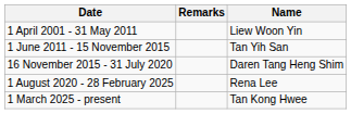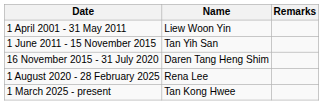 <table class="wikitable">
 <tr>
 <th>Date</th>
+<th>Name</th>
 <th>Remarks</th>
-<th>Name</th>
 </tr>
 <tr>
 <td>1 April 2001 - 31 May 2011</td>
+<td>Liew Woon Yin</td>
 <td></td>
-<td>Liew Woon Yin</td>
 </tr>
 <tr>
 <td>1 June 2011 - 15 November 2015</td>
+<td>Tan Yih San</td>
 <td></td>
-<td>Tan Yih San</td>
 </tr>
 <tr>
 <td>16 November 2015 - 31 July 2020</td>
+<td>Daren Tang Heng Shim</td>
 <td></td>
-<td>Daren Tang Heng Shim</td>
 </tr>
 <tr>
 <td>1 August 2020 - 28 February 2025</td>
+<td>Rena Lee</td>
 <td></td>
-<td>Rena Lee</td>
 </tr>
 <tr>
 <td>1 March 2025 - present</td>
+<td>Tan Kong Hwee</td>
 <td></td>
-<td>Tan Kong Hwee</td>
 </tr>
 </table>
